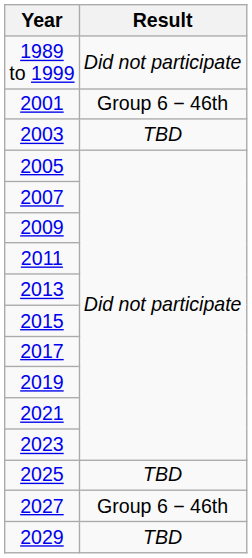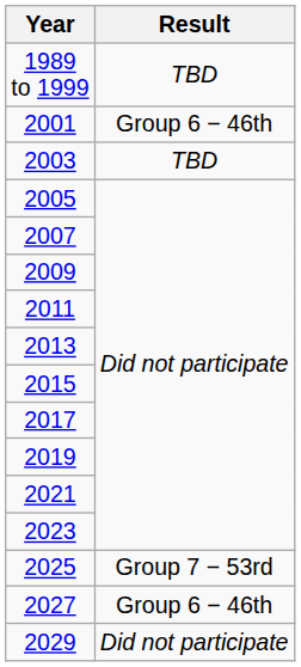 <table class="wikitable" style="text-align: center; font-size:90%">
 <tr>
 <th>Year</th>
 <th>Result</th>
 </tr>
 <tr>
 <td> <a href='#'>1989</a><br>to  <a href='#'>1999</a></td>
-<td><em>Did not participate</em></td>
+<td><em>TBD</em></td>
 </tr>
 <tr>
 <td> <a href='#'>2001</a></td>
 <td>Group 6 − 46th</td>
 </tr>
 <tr>
 <td> <a href='#'>2003</a></td>
 <td><em>TBD</em></td>
 </tr>
 <tr>
 <td> <a href='#'>2005</a></td>
 <td rowspan="10"><em>Did not participate</em></td>
 </tr>
 <tr>
 <td> <a href='#'>2007</a></td>
 </tr>
 <tr>
 <td> <a href='#'>2009</a></td>
 </tr>
 <tr>
 <td> <a href='#'>2011</a></td>
 </tr>
 <tr>
 <td> <a href='#'>2013</a></td>
 </tr>
 <tr>
 <td> <a href='#'>2015</a></td>
 </tr>
 <tr>
 <td> <a href='#'>2017</a></td>
 </tr>
 <tr>
 <td> <a href='#'>2019</a></td>
 </tr>
 <tr>
 <td> <a href='#'>2021</a></td>
 </tr>
 <tr>
 <td> <a href='#'>2023</a></td>
 </tr>
 <tr>
 <td> <a href='#'>2025</a></td>
-<td><em>TBD</em></td>
+<td>Group 7 − 53rd</td>
 </tr>
 <tr>
 <td> <a href='#'>2027</a></td>
 <td>Group 6 − 46th</td>
 </tr>
 <tr>
 <td> <a href='#'>2029</a></td>
-<td><em>TBD</em></td>
+<td><em>Did not participate</em></td>
 </tr>
 </table>
